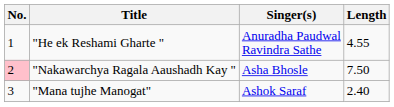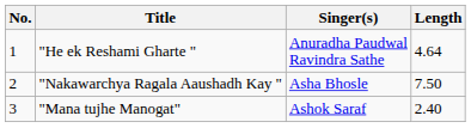 <table class="wikitable">
 <tr>
 <th>No.</th>
 <th>Title</th>
 <th>Singer(s)</th>
 <th>Length</th>
 </tr>
 <tr>
 <td>1</td>
 <td>"He ek Reshami Gharte "</td>
 <td><a href='#'>Anuradha Paudwal</a><br> <a href='#'>Ravindra Sathe</a></td>
-<td>4.55</td>
+<td>4.64</td>
 </tr>
 <tr>
-<td style="background: pink;">2</td>
+<td>2</td>
 <td>"Nakawarchya Ragala Aaushadh Kay "</td>
 <td><a href='#'>Asha Bhosle</a></td>
 <td>7.50</td>
 </tr>
 <tr>
 <td>3</td>
 <td>"Mana tujhe Manogat"</td>
 <td><a href='#'>Ashok Saraf</a></td>
 <td>2.40</td>
 </tr>
 </table>
